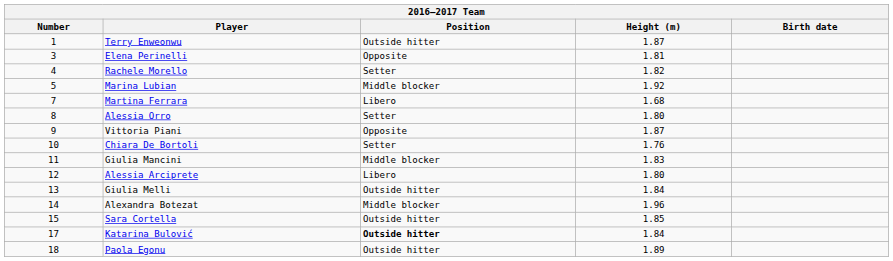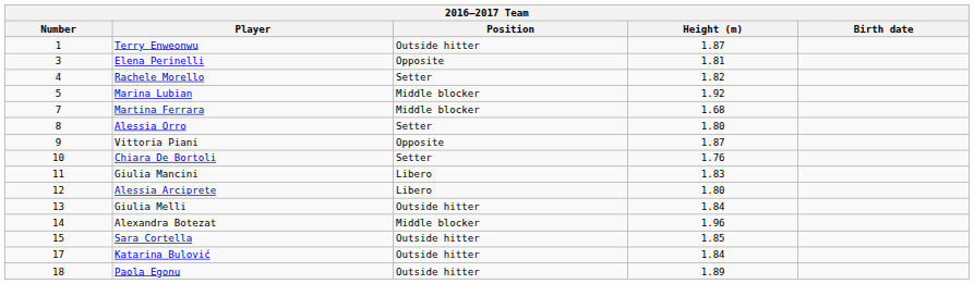 <table class="wikitable collapsible collapsed" style="width:100%;">
 <tr>
 <th colspan=6><strong>2016–2017 Team</strong></th>
 </tr>
 <tr>
 <th>Number</th>
 <th>Player</th>
 <th>Position</th>
 <th>Height (m)</th>
 <th>Birth date</th>
 </tr>
 <tr>
 <td align=center>1</td>
 <td> <a href='#'>Terry Enweonwu</a></td>
 <td>Outside hitter</td>
 <td align=center>1.87</td>
 <td></td>
 </tr>
 <tr>
 <td align=center>3</td>
 <td> <a href='#'>Elena Perinelli</a></td>
 <td>Opposite</td>
 <td align=center>1.81</td>
 <td></td>
 </tr>
 <tr>
 <td align=center>4</td>
 <td> <a href='#'>Rachele Morello</a></td>
 <td>Setter</td>
 <td align=center>1.82</td>
 <td></td>
 </tr>
 <tr>
 <td align=center>5</td>
 <td> <a href='#'>Marina Lubian</a></td>
 <td>Middle blocker</td>
 <td align=center>1.92</td>
 <td></td>
 </tr>
 <tr>
 <td align=center>7</td>
 <td> <a href='#'>Martina Ferrara</a></td>
-<td>Libero</td>
+<td>Middle blocker</td>
 <td align=center>1.68</td>
 <td></td>
 </tr>
 <tr>
 <td align=center>8</td>
 <td> <a href='#'>Alessia Orro</a></td>
 <td>Setter</td>
 <td align=center>1.80</td>
 <td></td>
 </tr>
 <tr>
 <td align=center>9</td>
 <td> Vittoria Piani</td>
 <td>Opposite</td>
 <td align=center>1.87</td>
 <td></td>
 </tr>
 <tr>
 <td align=center>10</td>
 <td> <a href='#'>Chiara De Bortoli</a></td>
 <td>Setter</td>
 <td align=center>1.76</td>
 <td></td>
 </tr>
 <tr>
 <td align=center>11</td>
 <td> Giulia Mancini</td>
-<td>Middle blocker</td>
+<td>Libero</td>
 <td align=center>1.83</td>
 <td></td>
 </tr>
 <tr>
 <td align=center>12</td>
 <td> <a href='#'>Alessia Arciprete</a></td>
 <td>Libero</td>
 <td align=center>1.80</td>
 <td></td>
 </tr>
 <tr>
 <td align=center>13</td>
 <td> Giulia Melli</td>
 <td>Outside hitter</td>
 <td align=center>1.84</td>
 <td></td>
 </tr>
 <tr>
 <td align=center>14</td>
 <td> Alexandra Botezat</td>
 <td>Middle blocker</td>
 <td align=center>1.96</td>
 <td></td>
 </tr>
 <tr>
 <td align=center>15</td>
 <td> <a href='#'>Sara Cortella</a></td>
 <td>Outside hitter</td>
 <td align=center>1.85</td>
 <td></td>
 </tr>
 <tr>
 <td align=center>17</td>
 <td> <a href='#'>Katarina Bulović</a></td>
-<td><strong>Outside hitter</strong></td>
+<td>Outside hitter</td>
 <td align=center>1.84</td>
 <td></td>
 </tr>
 <tr>
 <td align=center>18</td>
 <td> <a href='#'>Paola Egonu</a></td>
 <td>Outside hitter</td>
 <td align=center>1.89</td>
 <td></td>
 </tr>
 </table>
